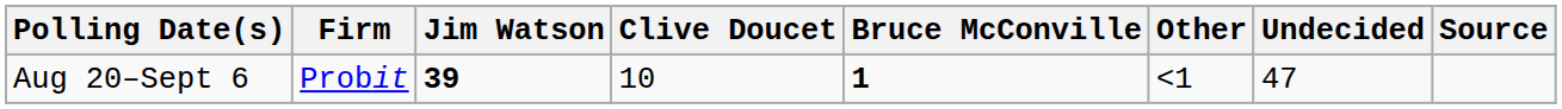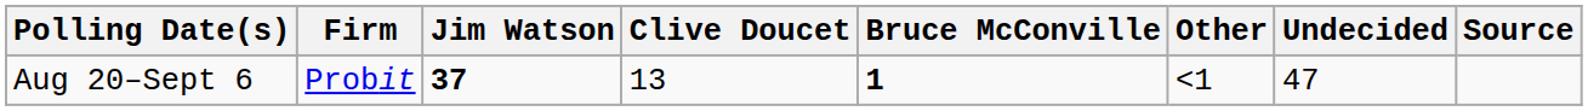 <table class="wikitable">
 <tr>
 <th>Polling Date(s)</th>
 <th>Firm</th>
 <th>Jim Watson</th>
 <th>Clive Doucet</th>
 <th>Bruce McConville</th>
 <th>Other</th>
 <th>Undecided</th>
 <th>Source</th>
 </tr>
 <tr>
 <td>Aug 20–Sept 6</td>
 <td><a href='#'>Prob<em>it</em></a></td>
-<td><strong>39</strong></td>
-<td>10</td>
+<td><strong>37</strong></td>
+<td>13</td>
 <td><strong>1</strong></td>
 <td><1</td>
 <td>47</td>
 <td></td>
 </tr>
 </table>
